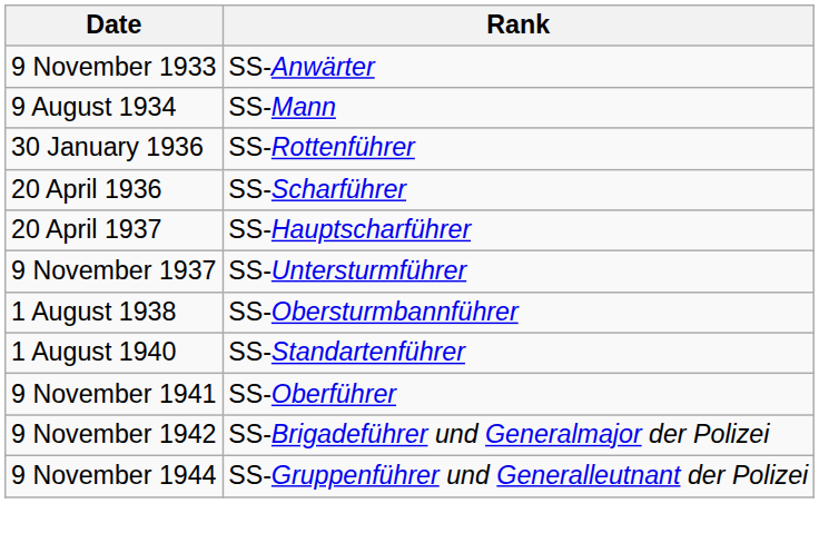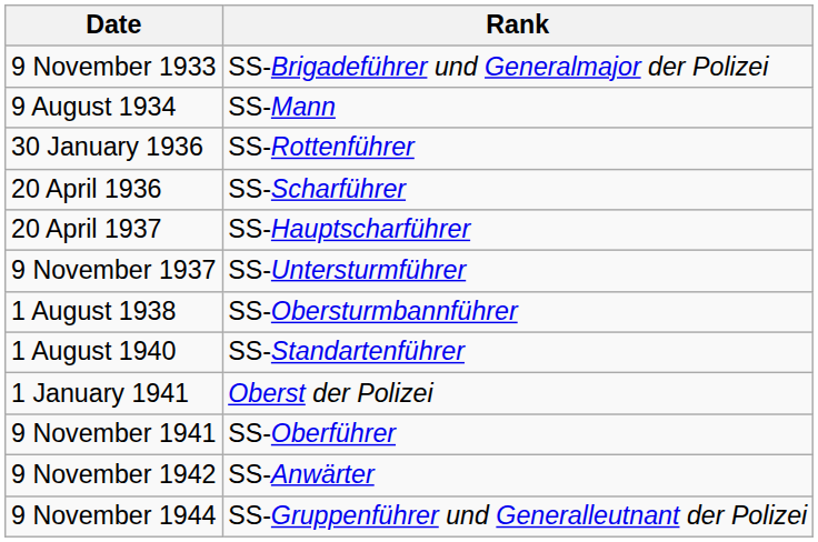 <table class="wikitable float-right">
 <tr>
 <th>Date</th>
 <th>Rank</th>
 </tr>
 <tr>
 <td>9 November 1933</td>
-<td>SS-<em><a href='#'>Anwärter</a></em></td>
+<td>SS-<em><a href='#'>Brigadeführer</a> und <a href='#'>Generalmajor</a> der Polizei</em></td>
 </tr>
 <tr>
 <td>9 August 1934</td>
 <td>SS-<em><a href='#'>Mann</a></em></td>
 </tr>
 <tr>
 <td>30 January 1936</td>
 <td>SS-<em><a href='#'>Rottenführer</a></em></td>
 </tr>
 <tr>
 <td>20 April 1936</td>
 <td>SS-<em><a href='#'>Scharführer</a></em></td>
 </tr>
 <tr>
 <td>20 April 1937</td>
 <td>SS-<em><a href='#'>Hauptscharführer</a></em></td>
 </tr>
 <tr>
 <td>9 November 1937</td>
 <td>SS-<em><a href='#'>Untersturmführer</a></em></td>
 </tr>
 <tr>
 <td>1 August 1938</td>
 <td>SS-<em><a href='#'>Obersturmbannführer</a></em></td>
 </tr>
 <tr>
 <td>1 August 1940</td>
 <td>SS-<em><a href='#'>Standartenführer</a></em></td>
 </tr>
 <tr>
+<td>1 January 1941</td>
+<td><em><a href='#'>Oberst</a> der Polizei</em></td>
+</tr>
+<tr>
 <td>9 November 1941</td>
 <td>SS-<em><a href='#'>Oberführer</a></em></td>
 </tr>
 <tr>
 <td>9 November 1942</td>
-<td>SS-<em><a href='#'>Brigadeführer</a> und <a href='#'>Generalmajor</a> der Polizei</em></td>
+<td>SS-<em><a href='#'>Anwärter</a></em></td>
 </tr>
 <tr>
 <td>9 November 1944</td>
 <td>SS-<em><a href='#'>Gruppenführer</a> und <a href='#'>Generalleutnant</a> der Polizei</em></td>
 </tr>
 </table>
